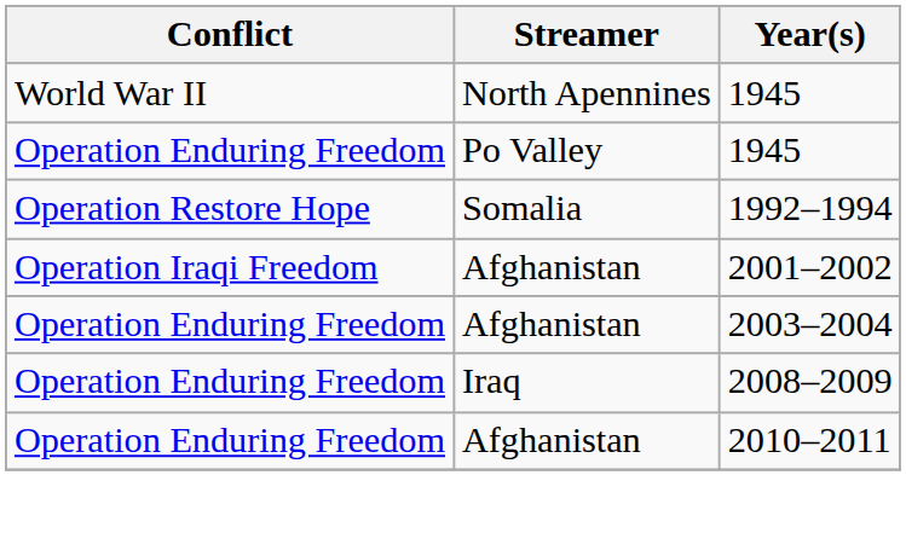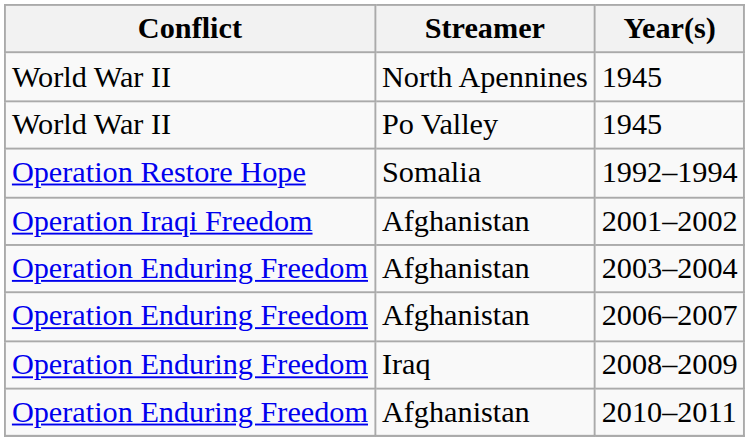 <table class="wikitable">
 <tr>
 <th>Conflict</th>
 <th>Streamer</th>
 <th>Year(s)</th>
 </tr>
 <tr>
 <td>World War II</td>
 <td>North Apennines</td>
 <td>1945</td>
 </tr>
 <tr>
-<td><a href='#'>Operation Enduring Freedom</a></td>
+<td>World War II</td>
 <td>Po Valley</td>
 <td>1945</td>
 </tr>
 <tr>
 <td><a href='#'>Operation Restore Hope</a></td>
 <td>Somalia</td>
 <td>1992–1994</td>
 </tr>
 <tr>
 <td><a href='#'>Operation Iraqi Freedom</a></td>
 <td>Afghanistan</td>
 <td>2001–2002</td>
 </tr>
 <tr>
 <td><a href='#'>Operation Enduring Freedom</a></td>
 <td>Afghanistan</td>
 <td>2003–2004</td>
 </tr>
 <tr>
 <td><a href='#'>Operation Enduring Freedom</a></td>
+<td>Afghanistan</td>
+<td>2006–2007</td>
+</tr>
+<tr>
+<td><a href='#'>Operation Enduring Freedom</a></td>
 <td>Iraq</td>
 <td>2008–2009</td>
 </tr>
 <tr>
 <td><a href='#'>Operation Enduring Freedom</a></td>
 <td>Afghanistan</td>
 <td>2010–2011</td>
 </tr>
 <tr>
 </tr>
 </table>
